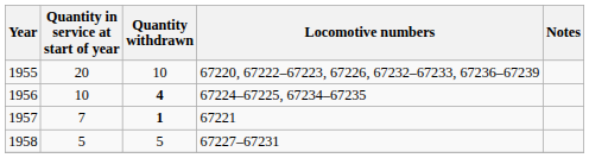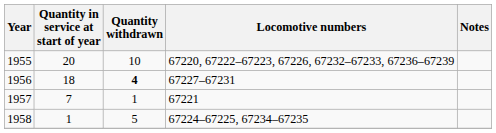 <table class=wikitable style=text-align:center>
 <tr>
 <th>Year</th>
 <th>Quantity in<br>service at<br>start of year</th>
 <th>Quantity<br>withdrawn</th>
 <th>Locomotive numbers</th>
 <th>Notes</th>
 </tr>
 <tr>
 <td>1955</td>
 <td>20</td>
 <td>10</td>
 <td align=left>67220, 67222–67223, 67226, 67232–67233, 67236–67239</td>
 <td align=left></td>
 </tr>
 <tr>
 <td>1956</td>
-<td>10</td>
+<td>18</td>
 <td><strong>4</strong></td>
-<td align=left>67224–67225, 67234–67235</td>
+<td align=left>67227–67231</td>
 <td align=left></td>
 </tr>
 <tr>
 <td>1957</td>
 <td>7</td>
-<td><strong>1</strong></td>
+<td>1</td>
 <td align=left>67221</td>
 <td align=left></td>
 </tr>
 <tr>
 <td>1958</td>
+<td>1</td>
 <td>5</td>
-<td>5</td>
-<td align=left>67227–67231</td>
+<td align=left>67224–67225, 67234–67235</td>
 <td align=left></td>
 </tr>
 <tr>
 </tr>
 </table>
